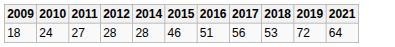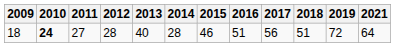 <table class="wikitable">
 <tr>
 <th>2009</th>
 <th>2010</th>
 <th>2011</th>
 <th>2012</th>
+<th>2013</th>
 <th>2014</th>
 <th>2015</th>
 <th>2016</th>
 <th>2017</th>
 <th>2018</th>
 <th>2019</th>
 <th>2021</th>
 </tr>
 <tr>
 <td>18</td>
-<td>24</td>
+<td><strong>24</strong></td>
 <td>27</td>
 <td>28</td>
+<td>40</td>
 <td>28</td>
 <td>46</td>
 <td>51</td>
 <td>56</td>
-<td>53</td>
+<td>51</td>
 <td>72</td>
 <td>64</td>
 </tr>
 </table>
